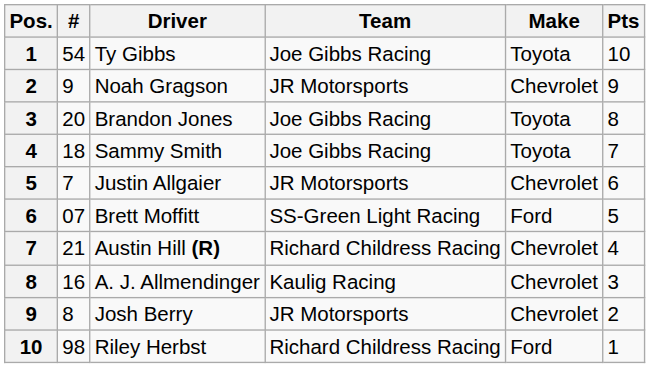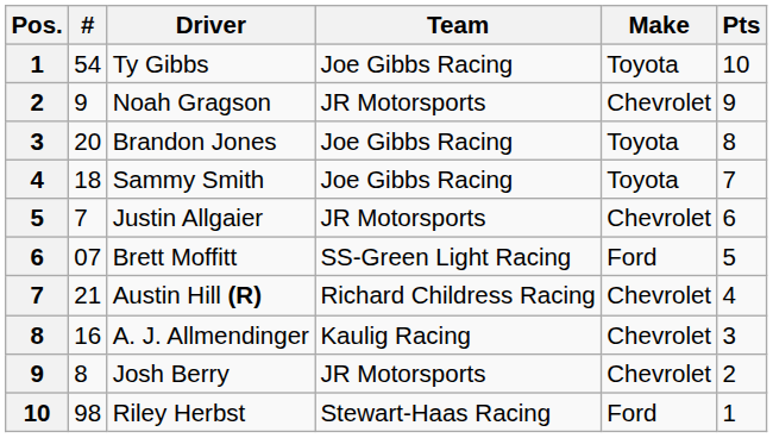 <table class="wikitable" style="font-size:95%">
 <tr>
 <th>Pos.</th>
 <th>#</th>
 <th>Driver</th>
 <th>Team</th>
 <th>Make</th>
 <th>Pts</th>
 </tr>
 <tr>
 <th>1</th>
 <td>54</td>
 <td>Ty Gibbs</td>
 <td>Joe Gibbs Racing</td>
 <td>Toyota</td>
 <td>10</td>
 </tr>
 <tr>
 <th>2</th>
 <td>9</td>
 <td>Noah Gragson</td>
 <td>JR Motorsports</td>
 <td>Chevrolet</td>
 <td>9</td>
 </tr>
 <tr>
 <th>3</th>
 <td>20</td>
 <td>Brandon Jones</td>
 <td>Joe Gibbs Racing</td>
 <td>Toyota</td>
 <td>8</td>
 </tr>
 <tr>
 <th>4</th>
 <td>18</td>
 <td>Sammy Smith</td>
 <td>Joe Gibbs Racing</td>
 <td>Toyota</td>
 <td>7</td>
 </tr>
 <tr>
 <th>5</th>
 <td>7</td>
 <td>Justin Allgaier</td>
 <td>JR Motorsports</td>
 <td>Chevrolet</td>
 <td>6</td>
 </tr>
 <tr>
 <th>6</th>
 <td>07</td>
 <td>Brett Moffitt</td>
 <td>SS-Green Light Racing</td>
 <td>Ford</td>
 <td>5</td>
 </tr>
 <tr>
 <th>7</th>
 <td>21</td>
 <td>Austin Hill <strong>(R)</strong></td>
 <td>Richard Childress Racing</td>
 <td>Chevrolet</td>
 <td>4</td>
 </tr>
 <tr>
 <th>8</th>
 <td>16</td>
 <td>A. J. Allmendinger</td>
 <td>Kaulig Racing</td>
 <td>Chevrolet</td>
 <td>3</td>
 </tr>
 <tr>
 <th>9</th>
 <td>8</td>
 <td>Josh Berry</td>
 <td>JR Motorsports</td>
 <td>Chevrolet</td>
 <td>2</td>
 </tr>
 <tr>
 <th>10</th>
 <td>98</td>
 <td>Riley Herbst</td>
-<td>Richard Childress Racing</td>
+<td>Stewart-Haas Racing</td>
 <td>Ford</td>
 <td>1</td>
 </tr>
 </table>
